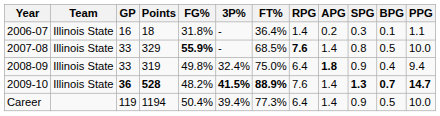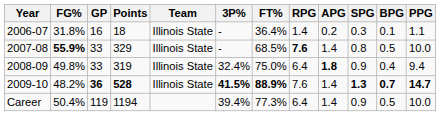 <table class="wikitable">
 <tr>
 <th>Year</th>
-<th>Team</th>
+<th>FG%</th>
 <th>GP</th>
 <th>Points</th>
-<th>FG%</th>
+<th>Team</th>
 <th>3P%</th>
 <th>FT%</th>
 <th>RPG</th>
 <th>APG</th>
 <th>SPG</th>
 <th>BPG</th>
 <th>PPG</th>
 </tr>
 <tr>
 <td>2006-07</td>
-<td>Illinois State</td>
+<td>31.8%</td>
 <td>16</td>
 <td>18</td>
-<td>31.8%</td>
+<td>Illinois State</td>
 <td>-</td>
 <td>36.4%</td>
 <td>1.4</td>
 <td>0.2</td>
 <td>0.3</td>
 <td>0.1</td>
 <td>1.1</td>
 </tr>
 <tr>
 <td>2007-08</td>
-<td>Illinois State</td>
+<td><strong>55.9%</strong></td>
 <td>33</td>
 <td>329</td>
-<td><strong>55.9%</strong></td>
+<td>Illinois State</td>
 <td>-</td>
 <td>68.5%</td>
 <td><strong>7.6</strong></td>
 <td>1.4</td>
 <td>0.8</td>
 <td>0.5</td>
 <td>10.0</td>
 </tr>
 <tr>
 <td>2008-09</td>
-<td>Illinois State</td>
+<td>49.8%</td>
 <td>33</td>
 <td>319</td>
-<td>49.8%</td>
+<td>Illinois State</td>
 <td>32.4%</td>
 <td>75.0%</td>
 <td>6.4</td>
 <td><strong>1.8</strong></td>
 <td>0.9</td>
 <td>0.4</td>
 <td>9.4</td>
 </tr>
 <tr>
 <td>2009-10</td>
-<td>Illinois State</td>
+<td>48.2%</td>
 <td><strong>36</strong></td>
 <td><strong>528</strong></td>
-<td>48.2%</td>
+<td>Illinois State</td>
 <td><strong>41.5%</strong></td>
 <td><strong>88.9%</strong></td>
 <td>7.6</td>
 <td>1.4</td>
 <td><strong>1.3</strong></td>
 <td><strong>0.7</strong></td>
 <td><strong>14.7</strong></td>
 </tr>
 <tr>
 <td>Career</td>
-<td></td>
+<td>50.4%</td>
 <td>119</td>
 <td>1194</td>
-<td>50.4%</td>
+<td></td>
 <td>39.4%</td>
 <td>77.3%</td>
 <td>6.4</td>
 <td>1.4</td>
 <td>0.9</td>
 <td>0.5</td>
 <td>10.0</td>
 </tr>
 </table>
